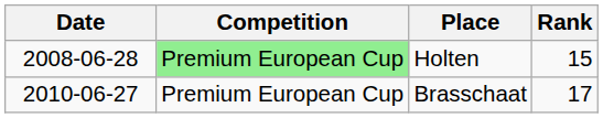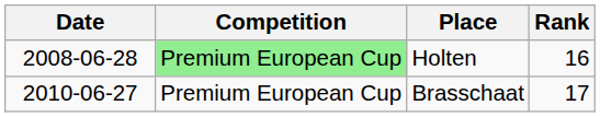 <table class="wikitable sortable">
 <tr>
 <th>Date</th>
 <th>Competition</th>
 <th>Place</th>
 <th>Rank</th>
 </tr>
 <tr>
 <td style="text-align:right">  2008-06-28  </td>
 <td style="background: lightgreen;">Premium European Cup</td>
 <td>Holten</td>
-<td style="text-align:right">15</td>
+<td style="text-align:right">16</td>
 </tr>
 <tr>
 <td style="text-align:right">  2010-06-27  </td>
 <td>Premium European Cup</td>
 <td>Brasschaat</td>
 <td style="text-align:right">17</td>
 </tr>
 </table>
